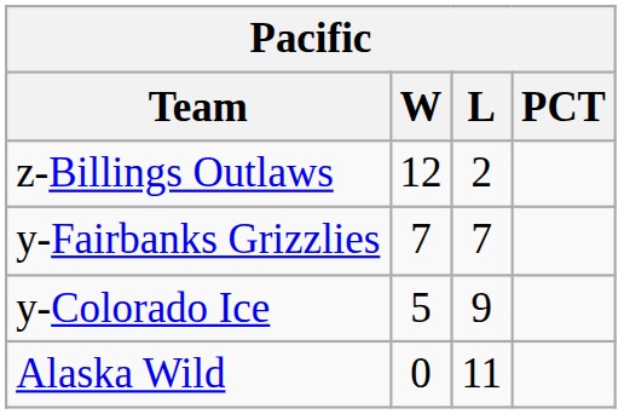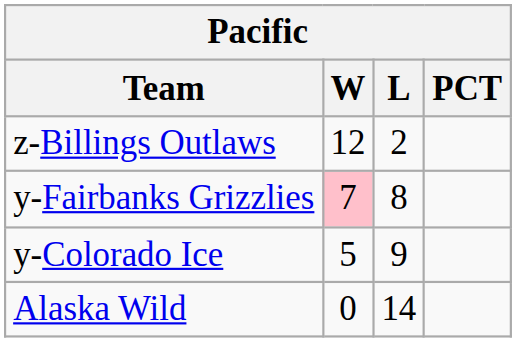 <table class="wikitable" style="text-align:center">
 <tr>
 <th colspan=4>Pacific</th>
 </tr>
 <tr>
 <th>Team</th>
 <th>W</th>
 <th>L</th>
 <th>PCT</th>
 </tr>
 <tr>
 <td align=left>z-<a href='#'>Billings Outlaws</a></td>
 <td>12</td>
 <td>2</td>
 <td></td>
 </tr>
 <tr>
 <td align=left>y-<a href='#'>Fairbanks Grizzlies</a></td>
-<td>7</td>
-<td>7</td>
+<td style="background: pink;">7</td>
+<td>8</td>
 <td></td>
 </tr>
 <tr>
 <td align=left>y-<a href='#'>Colorado Ice</a></td>
 <td>5</td>
 <td>9</td>
 <td></td>
 </tr>
 <tr>
 <td align=left><a href='#'>Alaska Wild</a></td>
 <td>0</td>
-<td>11</td>
+<td>14</td>
 <td></td>
 </tr>
 </table>
